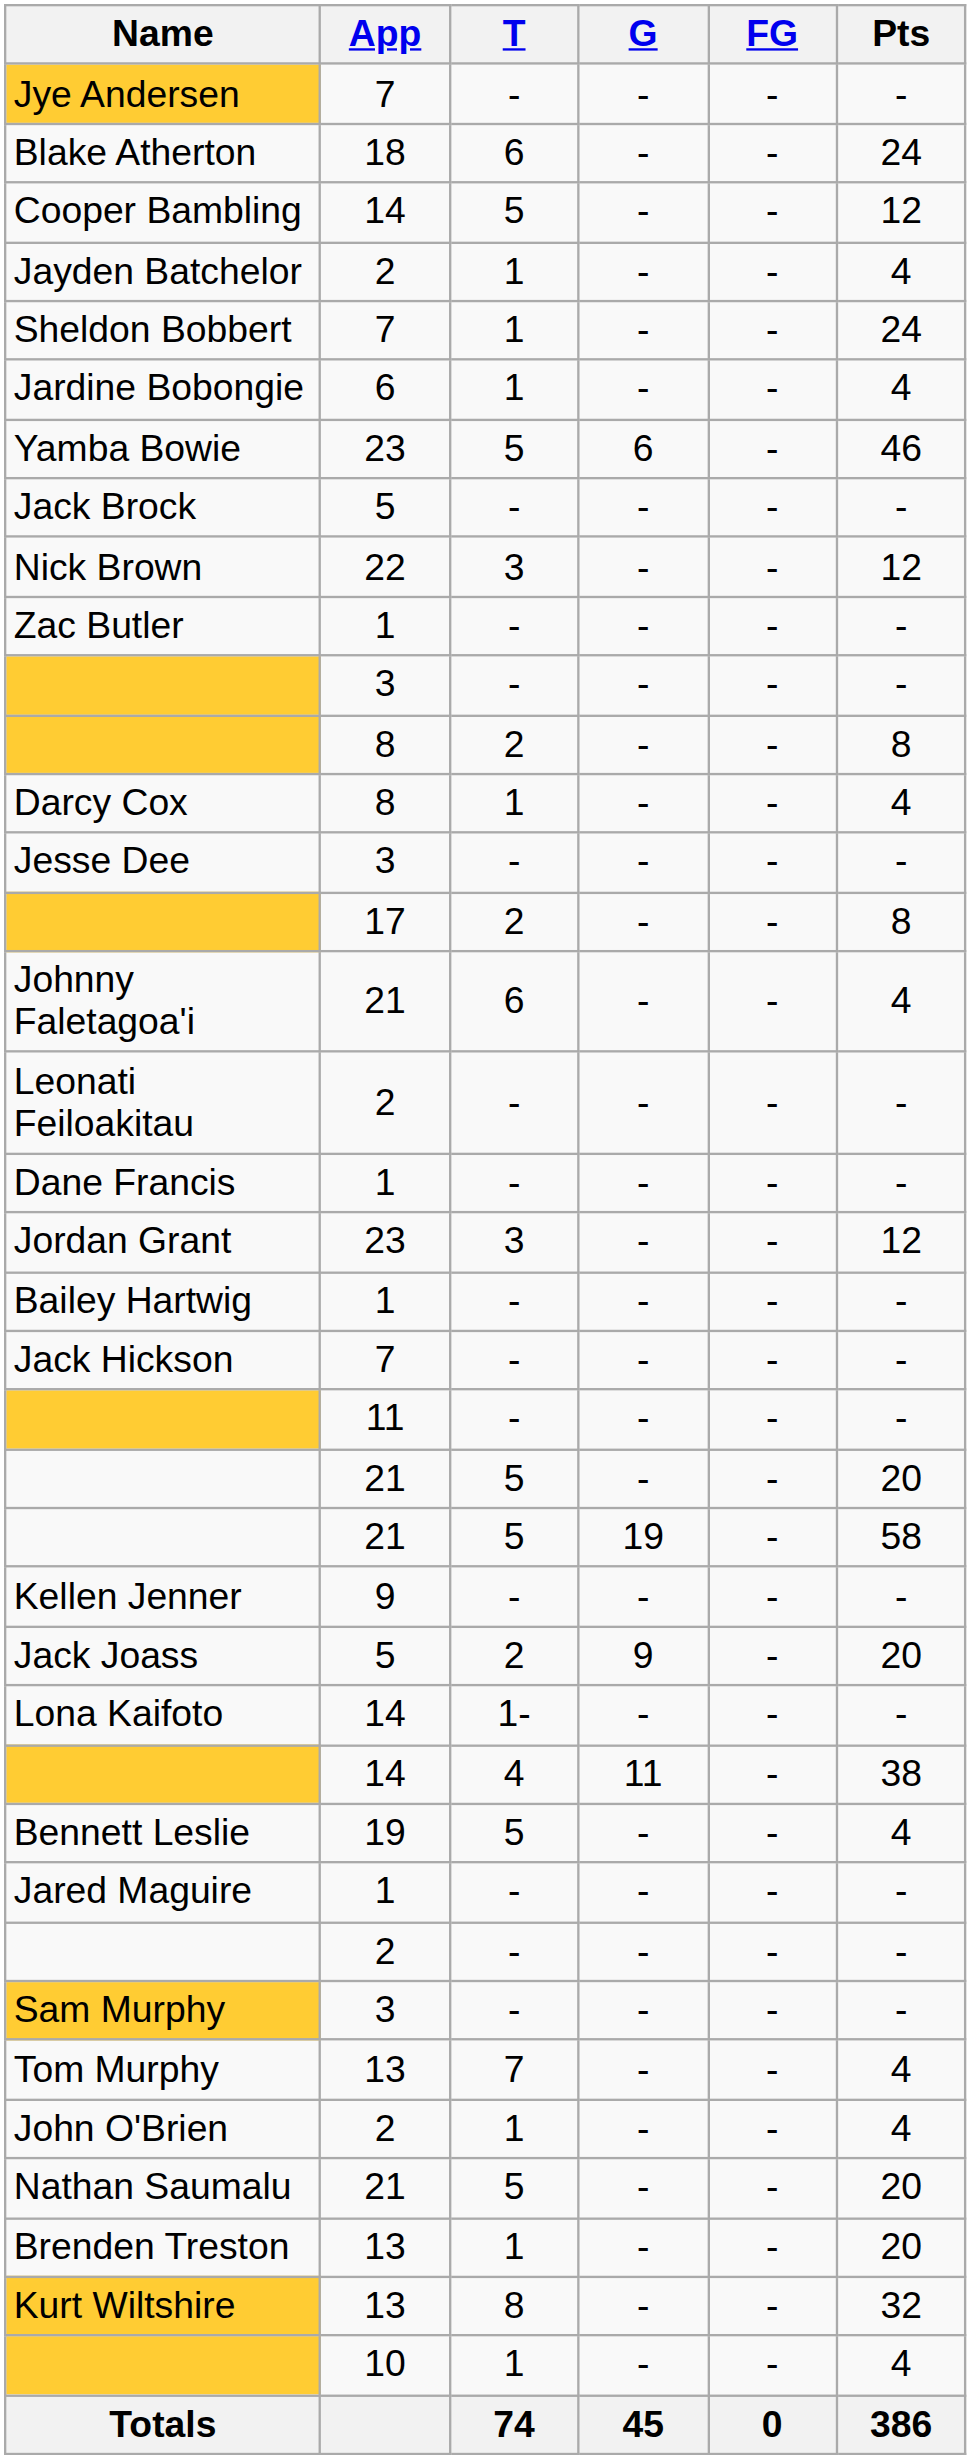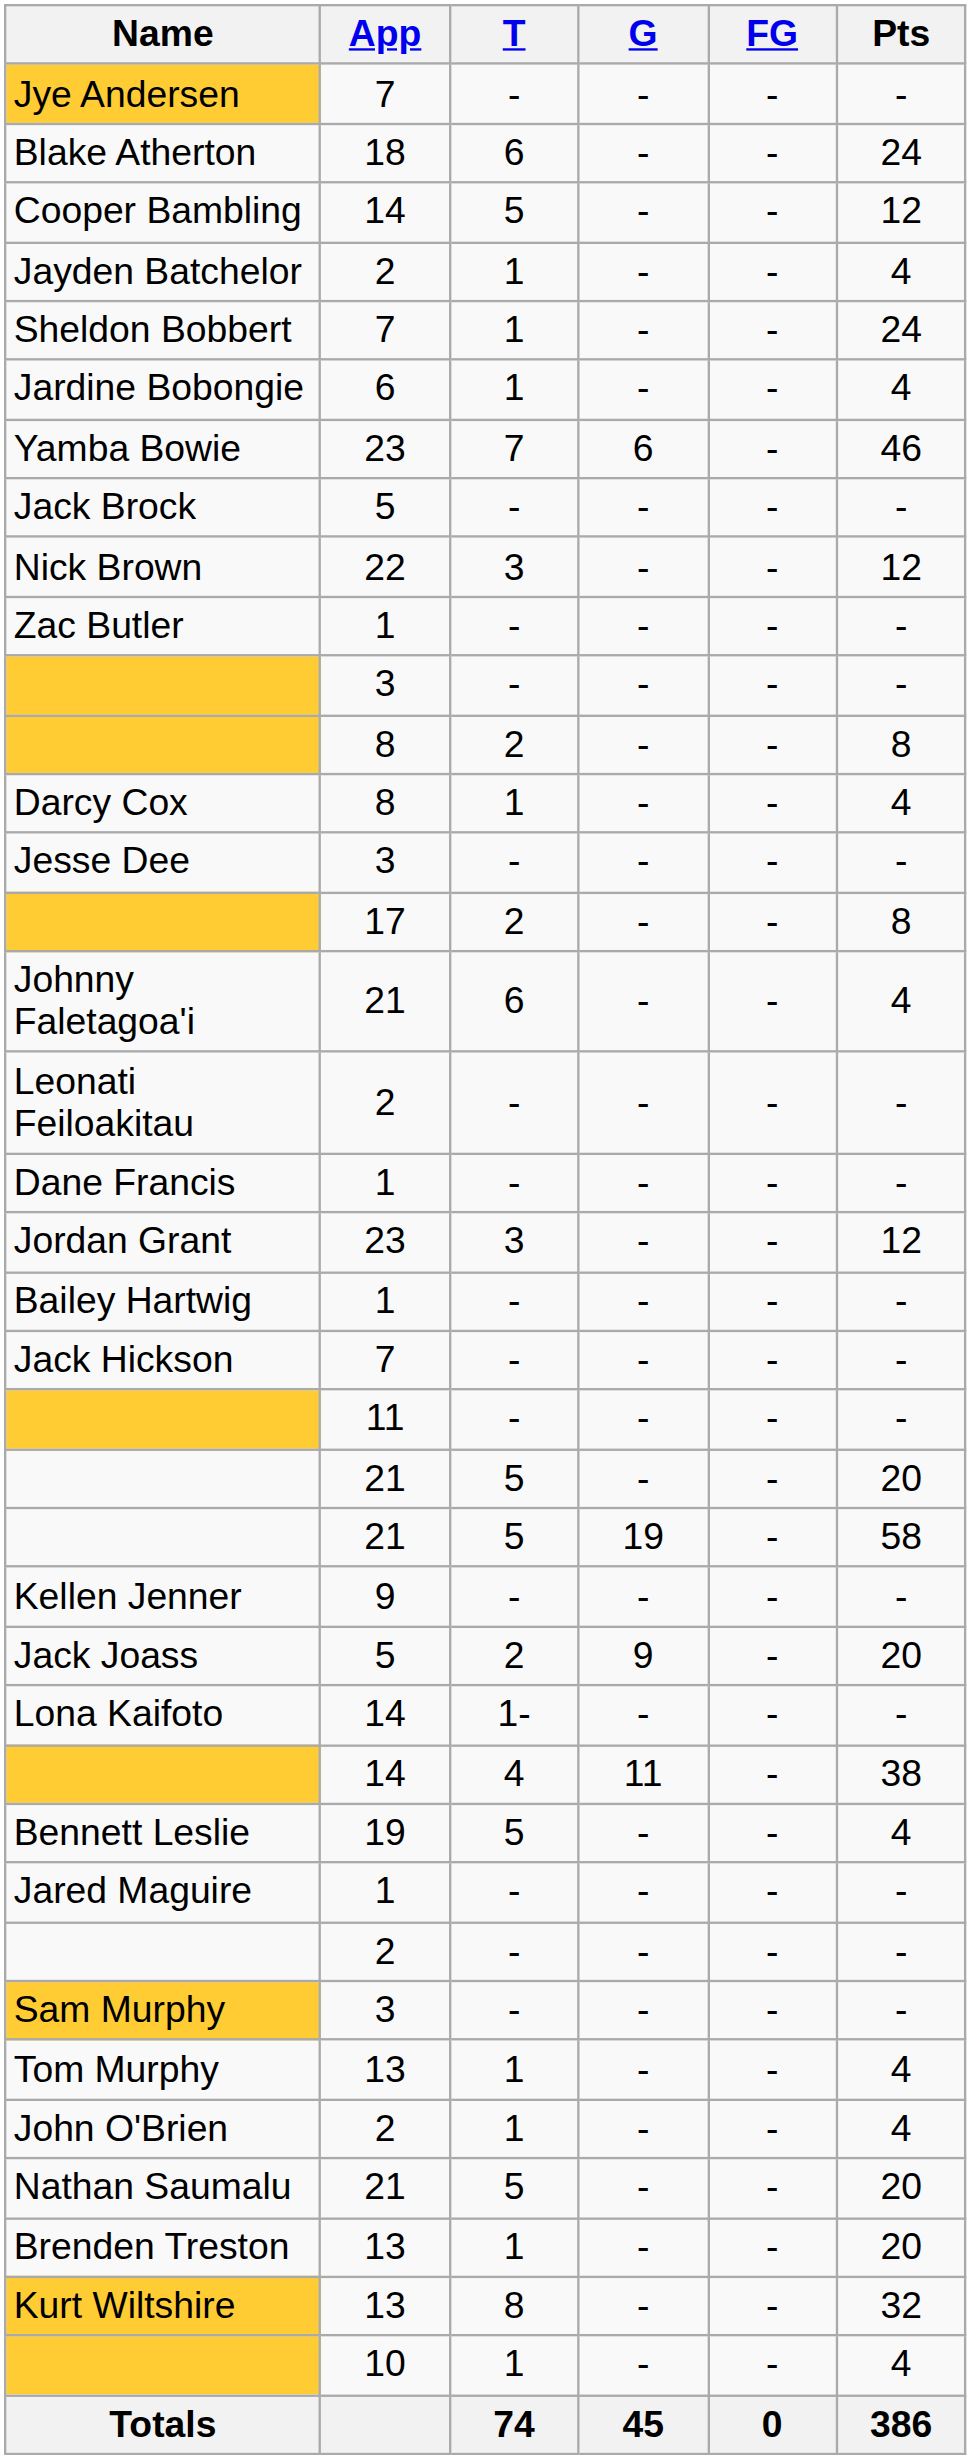 <table class="wikitable sortable" style="text-align: center;">
 <tr>
 <th style="width:8em">Name</th>
 <th style="width:3em"><a href='#'>App</a></th>
 <th style="width:3em"><a href='#'>T</a></th>
 <th style="width:3em"><a href='#'>G</a></th>
 <th style="width:3em"><a href='#'>FG</a></th>
 <th style="width:3em">Pts</th>
 </tr>
 <tr>
 <td style="text-align:left; background:#FC3;">Jye Andersen</td>
 <td>7</td>
 <td>-</td>
 <td>-</td>
 <td>-</td>
 <td>-</td>
 </tr>
 <tr>
 <td style="text-align:left;">Blake Atherton</td>
 <td>18</td>
 <td>6</td>
 <td>-</td>
 <td>-</td>
 <td>24</td>
 </tr>
 <tr>
 <td style="text-align:left;">Cooper Bambling</td>
 <td>14</td>
 <td>5</td>
 <td>-</td>
 <td>-</td>
 <td>12</td>
 </tr>
 <tr>
 <td style="text-align:left;">Jayden Batchelor</td>
 <td>2</td>
 <td>1</td>
 <td>-</td>
 <td>-</td>
 <td>4</td>
 </tr>
 <tr>
 <td style="text-align:left;">Sheldon Bobbert</td>
 <td>7</td>
 <td>1</td>
 <td>-</td>
 <td>-</td>
 <td>24</td>
 </tr>
 <tr>
 <td style="text-align:left;">Jardine Bobongie</td>
 <td>6</td>
 <td>1</td>
 <td>-</td>
 <td>-</td>
 <td>4</td>
 </tr>
 <tr>
 <td style="text-align:left;">Yamba Bowie</td>
 <td>23</td>
-<td>5</td>
+<td>7</td>
 <td>6</td>
 <td>-</td>
 <td>46</td>
 </tr>
 <tr>
 <td style="text-align:left;">Jack Brock</td>
 <td>5</td>
 <td>-</td>
 <td>-</td>
 <td>-</td>
 <td>-</td>
 </tr>
 <tr>
 <td style="text-align:left;">Nick Brown</td>
 <td>22</td>
 <td>3</td>
 <td>-</td>
 <td>-</td>
 <td>12</td>
 </tr>
 <tr>
 <td style="text-align:left;">Zac Butler</td>
 <td>1</td>
 <td>-</td>
 <td>-</td>
 <td>-</td>
 <td>-</td>
 </tr>
 <tr>
 <td style="text-align:left; background:#FC3;"></td>
 <td>3</td>
 <td>-</td>
 <td>-</td>
 <td>-</td>
 <td>-</td>
 </tr>
 <tr>
 <td style="text-align:left; background:#FC3;"></td>
 <td>8</td>
 <td>2</td>
 <td>-</td>
 <td>-</td>
 <td>8</td>
 </tr>
 <tr>
 <td style="text-align:left;">Darcy Cox</td>
 <td>8</td>
 <td>1</td>
 <td>-</td>
 <td>-</td>
 <td>4</td>
 </tr>
 <tr>
 <td style="text-align:left;">Jesse Dee</td>
 <td>3</td>
 <td>-</td>
 <td>-</td>
 <td>-</td>
 <td>-</td>
 </tr>
 <tr>
 <td style="text-align:left; background:#FC3;"></td>
 <td>17</td>
 <td>2</td>
 <td>-</td>
 <td>-</td>
 <td>8</td>
 </tr>
 <tr>
 <td style="text-align:left;">Johnny Faletagoa'i</td>
 <td>21</td>
 <td>6</td>
 <td>-</td>
 <td>-</td>
 <td>4</td>
 </tr>
 <tr>
 <td style="text-align:left;">Leonati Feiloakitau</td>
 <td>2</td>
 <td>-</td>
 <td>-</td>
 <td>-</td>
 <td>-</td>
 </tr>
 <tr>
 <td style="text-align:left;">Dane Francis</td>
 <td>1</td>
 <td>-</td>
 <td>-</td>
 <td>-</td>
 <td>-</td>
 </tr>
 <tr>
 <td style="text-align:left;">Jordan Grant</td>
 <td>23</td>
 <td>3</td>
 <td>-</td>
 <td>-</td>
 <td>12</td>
 </tr>
 <tr>
 <td style="text-align:left;">Bailey Hartwig</td>
 <td>1</td>
 <td>-</td>
 <td>-</td>
 <td>-</td>
 <td>-</td>
 </tr>
 <tr>
 <td style="text-align:left;">Jack Hickson</td>
 <td>7</td>
 <td>-</td>
 <td>-</td>
 <td>-</td>
 <td>-</td>
 </tr>
 <tr>
 <td style="text-align:left; background:#FC3;"></td>
 <td>11</td>
 <td>-</td>
 <td>-</td>
 <td>-</td>
 <td>-</td>
 </tr>
 <tr>
 <td style="text-align:left;"></td>
 <td>21</td>
 <td>5</td>
 <td>-</td>
 <td>-</td>
 <td>20</td>
 </tr>
 <tr>
 <td style="text-align:left;"></td>
 <td>21</td>
 <td>5</td>
 <td>19</td>
 <td>-</td>
 <td>58</td>
 </tr>
 <tr>
 <td style="text-align:left;">Kellen Jenner</td>
 <td>9</td>
 <td>-</td>
 <td>-</td>
 <td>-</td>
 <td>-</td>
 </tr>
 <tr>
 <td style="text-align:left;">Jack Joass</td>
 <td>5</td>
 <td>2</td>
 <td>9</td>
 <td>-</td>
 <td>20</td>
 </tr>
 <tr>
 <td style="text-align:left;">Lona Kaifoto</td>
 <td>14</td>
 <td>1-</td>
 <td>-</td>
 <td>-</td>
 <td>-</td>
 </tr>
 <tr>
 <td style="text-align:left; background:#FC3;"></td>
 <td>14</td>
 <td>4</td>
 <td>11</td>
 <td>-</td>
 <td>38</td>
 </tr>
 <tr>
 <td style="text-align:left;">Bennett Leslie</td>
 <td>19</td>
 <td>5</td>
 <td>-</td>
 <td>-</td>
 <td>4</td>
 </tr>
 <tr>
 <td style="text-align:left;">Jared Maguire</td>
 <td>1</td>
 <td>-</td>
 <td>-</td>
 <td>-</td>
 <td>-</td>
 </tr>
 <tr>
 <td style="text-align:left;"></td>
 <td>2</td>
 <td>-</td>
 <td>-</td>
 <td>-</td>
 <td>-</td>
 </tr>
 <tr>
 <td style="text-align:left; background:#FC3;">Sam Murphy</td>
 <td>3</td>
 <td>-</td>
 <td>-</td>
 <td>-</td>
 <td>-</td>
 </tr>
 <tr>
 <td style="text-align:left;">Tom Murphy</td>
 <td>13</td>
-<td>7</td>
+<td>1</td>
 <td>-</td>
 <td>-</td>
 <td>4</td>
 </tr>
 <tr>
 <td style="text-align:left;">John O'Brien</td>
 <td>2</td>
 <td>1</td>
 <td>-</td>
 <td>-</td>
 <td>4</td>
 </tr>
 <tr>
 <td style="text-align:left;">Nathan Saumalu</td>
 <td>21</td>
 <td>5</td>
 <td>-</td>
 <td>-</td>
 <td>20</td>
 </tr>
 <tr>
 <td style="text-align:left;">Brenden Treston</td>
 <td>13</td>
 <td>1</td>
 <td>-</td>
 <td>-</td>
 <td>20</td>
 </tr>
 <tr>
 <td style="text-align:left; background:#FC3;">Kurt Wiltshire</td>
 <td>13</td>
 <td>8</td>
 <td>-</td>
 <td>-</td>
 <td>32</td>
 </tr>
 <tr>
 <td style="text-align:left; background:#FC3;"></td>
 <td>10</td>
 <td>1</td>
 <td>-</td>
 <td>-</td>
 <td>4</td>
 </tr>
 <tr class="sortbottom">
 <th>Totals</th>
 <th></th>
 <th>74</th>
 <th>45</th>
 <th>0</th>
 <th>386</th>
 </tr>
 </table>
